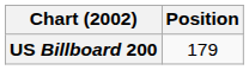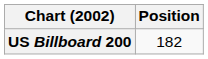 <table class="wikitable plainrowheaders" style="text-align:center">
 <tr>
 <th scope="col">Chart (2002)</th>
 <th scope="col">Position</th>
 </tr>
 <tr>
 <th scope="row">US <em>Billboard</em> 200</th>
-<td>179</td>
+<td>182</td>
 </tr>
 </table>
